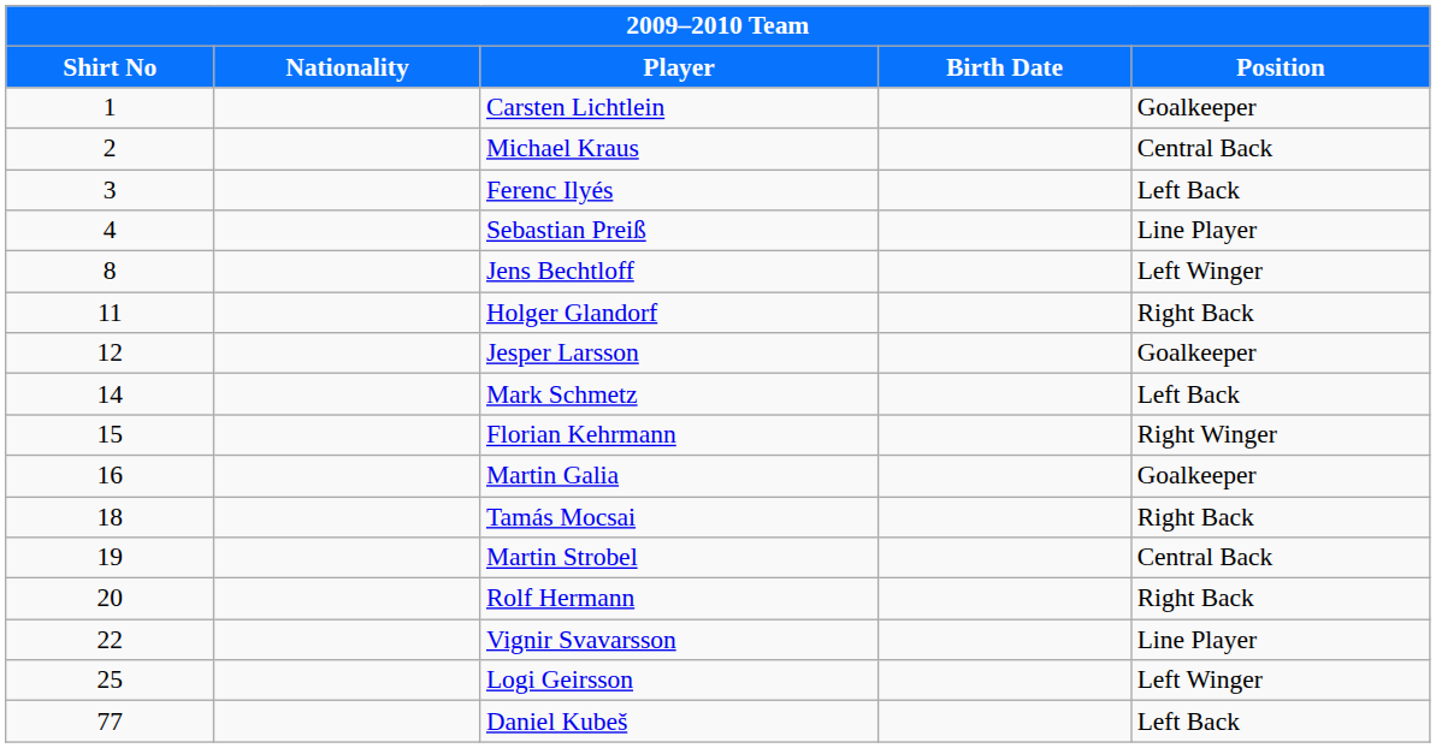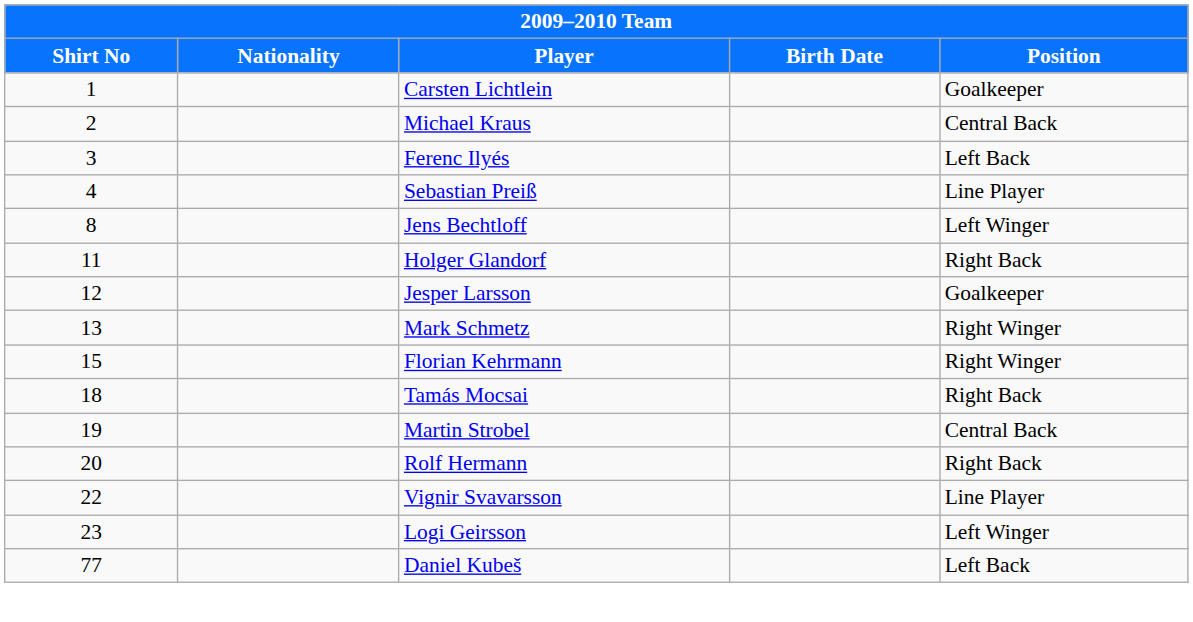 <table class="wikitable collapsible collapsed" style="width:100%">
 <tr>
 <th colspan=5 style="background-color:#0873FD;color:white;text-align:center;">2009–2010 Team</th>
 </tr>
 <tr>
 <th style="color:white; background:#0873FD">Shirt No</th>
 <th style="color:white; background:#0873FD">Nationality</th>
 <th style="color:white; background:#0873FD">Player</th>
 <th style="color:white; background:#0873FD">Birth Date</th>
 <th style="color:white; background:#0873FD">Position</th>
 </tr>
 <tr>
 <td align=center>1</td>
 <td></td>
 <td><a href='#'>Carsten Lichtlein</a></td>
 <td></td>
 <td>Goalkeeper</td>
 </tr>
 <tr>
 <td align=center>2</td>
 <td></td>
 <td><a href='#'>Michael Kraus</a></td>
 <td></td>
 <td>Central Back</td>
 </tr>
 <tr>
 <td align=center>3</td>
 <td></td>
 <td><a href='#'>Ferenc Ilyés</a></td>
 <td></td>
 <td>Left Back</td>
 </tr>
 <tr>
 <td align=center>4</td>
 <td></td>
 <td><a href='#'>Sebastian Preiß</a></td>
 <td></td>
 <td>Line Player</td>
 </tr>
 <tr>
 <td align=center>8</td>
 <td></td>
 <td><a href='#'>Jens Bechtloff</a></td>
 <td></td>
 <td>Left Winger</td>
 </tr>
 <tr>
 <td align=center>11</td>
 <td></td>
 <td><a href='#'>Holger Glandorf</a></td>
 <td></td>
 <td>Right Back</td>
 </tr>
 <tr>
 <td align=center>12</td>
 <td></td>
 <td><a href='#'>Jesper Larsson</a></td>
 <td></td>
 <td>Goalkeeper</td>
 </tr>
 <tr>
-<td align=center>14</td>
+<td align=center>13</td>
 <td></td>
 <td><a href='#'>Mark Schmetz</a></td>
 <td></td>
-<td>Left Back</td>
+<td>Right Winger</td>
 </tr>
 <tr>
 <td align=center>15</td>
 <td></td>
 <td><a href='#'>Florian Kehrmann</a></td>
 <td></td>
 <td>Right Winger</td>
-</tr>
-<tr>
-<td align=center>16</td>
-<td></td>
-<td><a href='#'>Martin Galia</a></td>
-<td></td>
-<td>Goalkeeper</td>
 </tr>
 <tr>
 <td align=center>18</td>
 <td></td>
 <td><a href='#'>Tamás Mocsai</a></td>
 <td></td>
 <td>Right Back</td>
 </tr>
 <tr>
 <td align=center>19</td>
 <td></td>
 <td><a href='#'>Martin Strobel</a></td>
 <td></td>
 <td>Central Back</td>
 </tr>
 <tr>
 <td align=center>20</td>
 <td></td>
 <td><a href='#'>Rolf Hermann</a></td>
 <td></td>
 <td>Right Back</td>
 </tr>
 <tr>
 <td align=center>22</td>
 <td></td>
 <td><a href='#'>Vignir Svavarsson</a></td>
 <td></td>
 <td>Line Player</td>
 </tr>
 <tr>
-<td align=center>25</td>
+<td align=center>23</td>
 <td></td>
 <td><a href='#'>Logi Geirsson</a></td>
 <td></td>
 <td>Left Winger</td>
 </tr>
 <tr>
 <td align=center>77</td>
 <td></td>
 <td><a href='#'>Daniel Kubeš</a></td>
 <td></td>
 <td>Left Back</td>
 </tr>
 </table>
